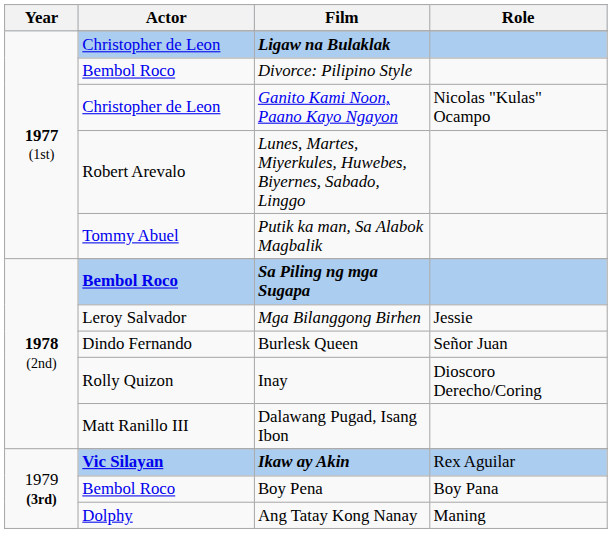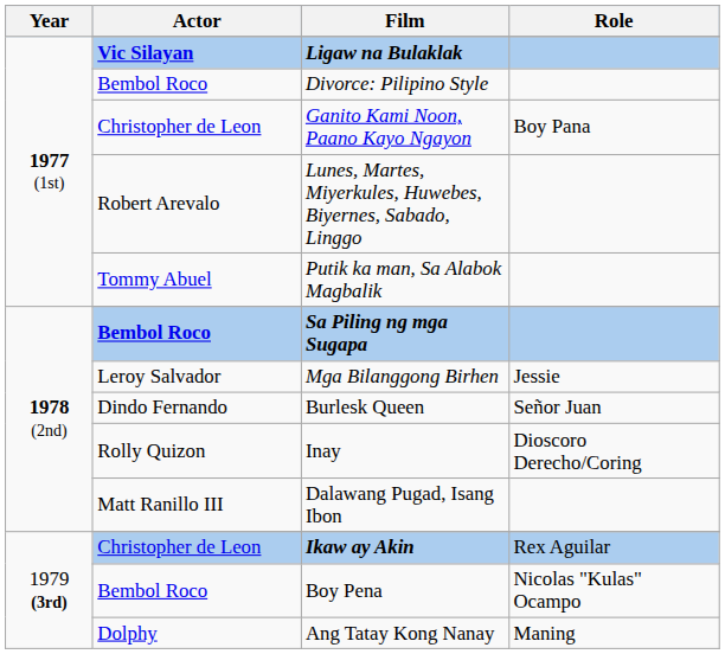 <table class="wikitable" style="width:65%">
 <tr bgcolor="#ABCDEF">
 <th width="8%">Year</th>
 <th width="19%">Actor</th>
 <th width="19%">Film</th>
 <th width="19%">Role</th>
 </tr>
 <tr>
 <td rowspan=6 style="text-align:center"><strong>1977</strong><br><small>(1st)</small></td>
 </tr>
 <tr style="background:#ABCDEF">
-<td></strong><a href='#'>Christopher de Leon</a><strong></td>
+<td><strong><a href='#'>Vic Silayan</a></strong></td>
 <td><strong><em>Ligaw na Bulaklak</em></strong></td>
 <td></td>
 </tr>
 <tr>
 <td><a href='#'>Bembol Roco</a></td>
 <td><em>Divorce: Pilipino Style</em></td>
 <td></td>
 </tr>
 <tr>
 <td><a href='#'>Christopher de Leon</a></td>
 <td><em><a href='#'>Ganito Kami Noon, Paano Kayo Ngayon </a></em></td>
-<td>Nicolas "Kulas" Ocampo</td>
+<td>Boy Pana</td>
 </tr>
 <tr>
 <td>Robert Arevalo</td>
 <td><em>Lunes, Martes, Miyerkules, Huwebes, Biyernes, Sabado, Linggo</em></td>
 <td></td>
 </tr>
 <tr>
 <td><a href='#'>Tommy Abuel</a></td>
 <td><em>Putik ka man, Sa Alabok Magbalik</em></td>
 <td></td>
 </tr>
 <tr>
 <td rowspan=6 style="text-align:center"><strong>1978</strong><br><small>(2nd)</small></td>
 </tr>
 <tr style="background:#ABCDEF">
 <td><strong><a href='#'>Bembol Roco</a></strong></td>
 <td><strong><em>Sa Piling ng mga Sugapa</em></strong></td>
 <td></td>
 </tr>
 <tr>
 <td>Leroy Salvador</td>
 <td><em>Mga Bilanggong Birhen<strong></td>
 <td>Jessie</td>
 </tr>
 <tr>
 <td>Dindo Fernando</td>
 <td></em>Burlesk Queen<em></td>
 <td>Señor Juan</td>
 </tr>
 <tr>
 <td>Rolly Quizon</td>
 <td></em>Inay<em></td>
 <td>Dioscoro Derecho/Coring</td>
 </tr>
 <tr>
 <td>Matt Ranillo III</td>
 <td></em>Dalawang Pugad, Isang Ibon<em></td>
 <td></td>
 </tr>
 <tr>
 <td rowspan=4 style="text-align:center"></strong>1979<strong><br><small>(3rd)</small></td>
 </tr>
 <tr style="background:#ABCDEF">
-<td><strong><a href='#'>Vic Silayan</a></strong></td>
+<td></strong><a href='#'>Christopher de Leon</a><strong></td>
 <td><strong><em>Ikaw ay Akin</em></strong></td>
 <td></strong>Rex Aguilar<strong></td>
 </tr>
 <tr>
 <td><a href='#'>Bembol Roco</a></td>
 <td></em>Boy Pena<em></td>
-<td>Boy Pana</td>
+<td>Nicolas "Kulas" Ocampo</td>
 </tr>
 <tr>
 <td><a href='#'>Dolphy</a></td>
 <td></em>Ang Tatay Kong Nanay<em></td>
 <td>Maning</td>
 </tr>
 </table>
